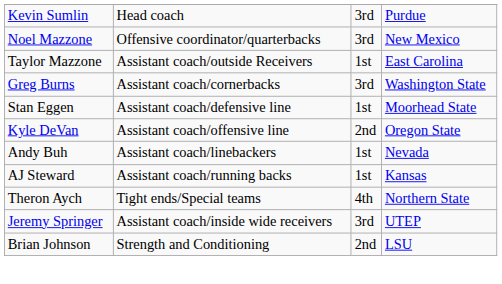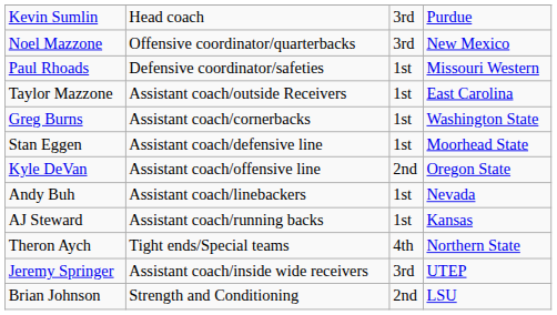 <table class="wikitable" style="width:62%">
 <tr>
 </tr>
 <tr>
 <td><a href='#'>Kevin Sumlin</a></td>
 <td>Head coach</td>
 <td>3rd</td>
 <td><a href='#'>Purdue</a></td>
 </tr>
 <tr>
 <td><a href='#'>Noel Mazzone</a></td>
 <td>Offensive coordinator/quarterbacks</td>
 <td>3rd</td>
 <td><a href='#'>New Mexico</a></td>
 </tr>
 <tr>
+<td><a href='#'>Paul Rhoads</a></td>
+<td>Defensive coordinator/safeties</td>
+<td>1st</td>
+<td><a href='#'>Missouri Western</a></td>
+</tr>
+<tr>
 <td>Taylor Mazzone</td>
 <td>Assistant coach/outside Receivers</td>
 <td>1st</td>
 <td><a href='#'>East Carolina</a></td>
 </tr>
 <tr>
 <td><a href='#'>Greg Burns</a></td>
 <td>Assistant coach/cornerbacks</td>
-<td>3rd</td>
+<td>1st</td>
 <td><a href='#'>Washington State</a></td>
 </tr>
 <tr>
 <td>Stan Eggen</td>
 <td>Assistant coach/defensive line</td>
 <td>1st</td>
 <td><a href='#'>Moorhead State</a></td>
 </tr>
 <tr>
 <td><a href='#'>Kyle DeVan</a></td>
 <td>Assistant coach/offensive line</td>
 <td>2nd</td>
 <td><a href='#'>Oregon State</a></td>
 </tr>
 <tr>
 <td>Andy Buh</td>
 <td>Assistant coach/linebackers</td>
 <td>1st</td>
 <td><a href='#'>Nevada</a></td>
 </tr>
 <tr>
 <td>AJ Steward</td>
 <td>Assistant coach/running backs</td>
 <td>1st</td>
 <td><a href='#'>Kansas</a></td>
 </tr>
 <tr>
 <td>Theron Aych</td>
 <td>Tight ends/Special teams</td>
 <td>4th</td>
 <td><a href='#'>Northern State</a></td>
 </tr>
 <tr>
 <td><a href='#'>Jeremy Springer</a></td>
 <td>Assistant coach/inside wide receivers</td>
 <td>3rd</td>
 <td><a href='#'>UTEP</a></td>
 </tr>
 <tr>
 <td>Brian Johnson</td>
 <td>Strength and Conditioning</td>
 <td>2nd</td>
 <td><a href='#'>LSU</a></td>
 </tr>
 </table>
